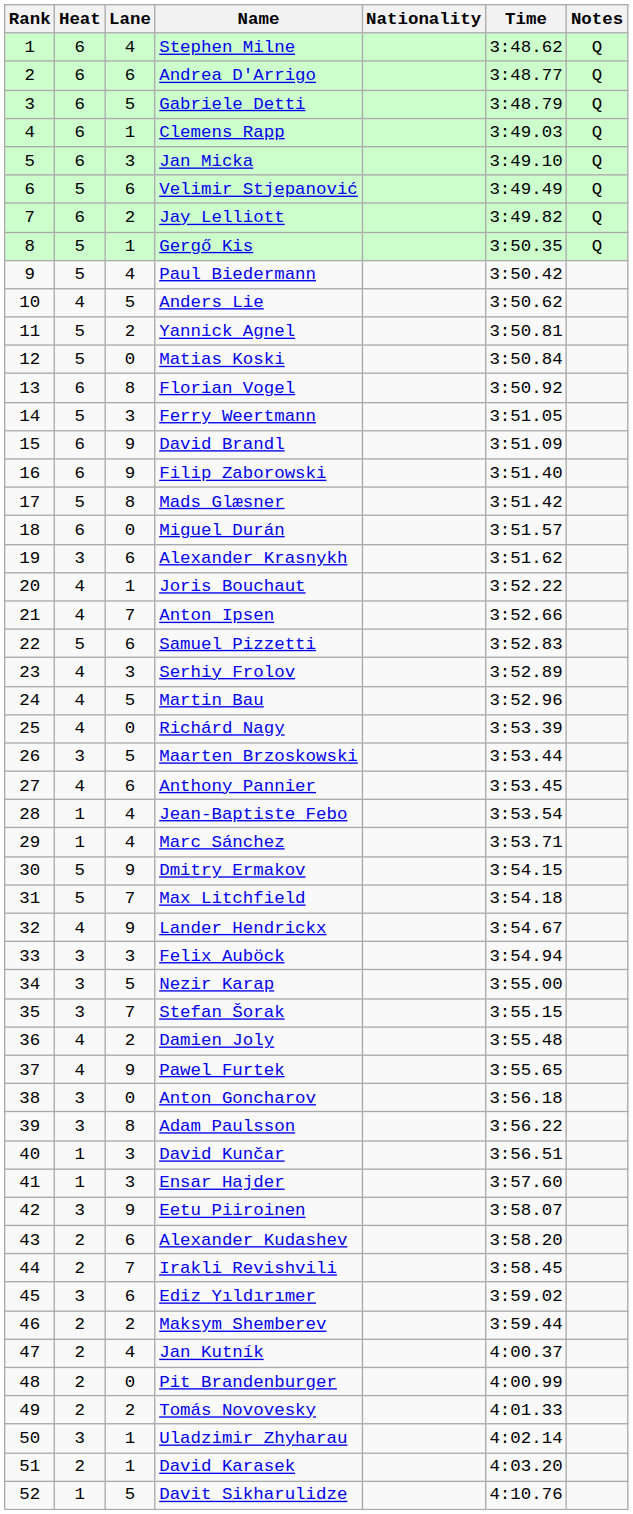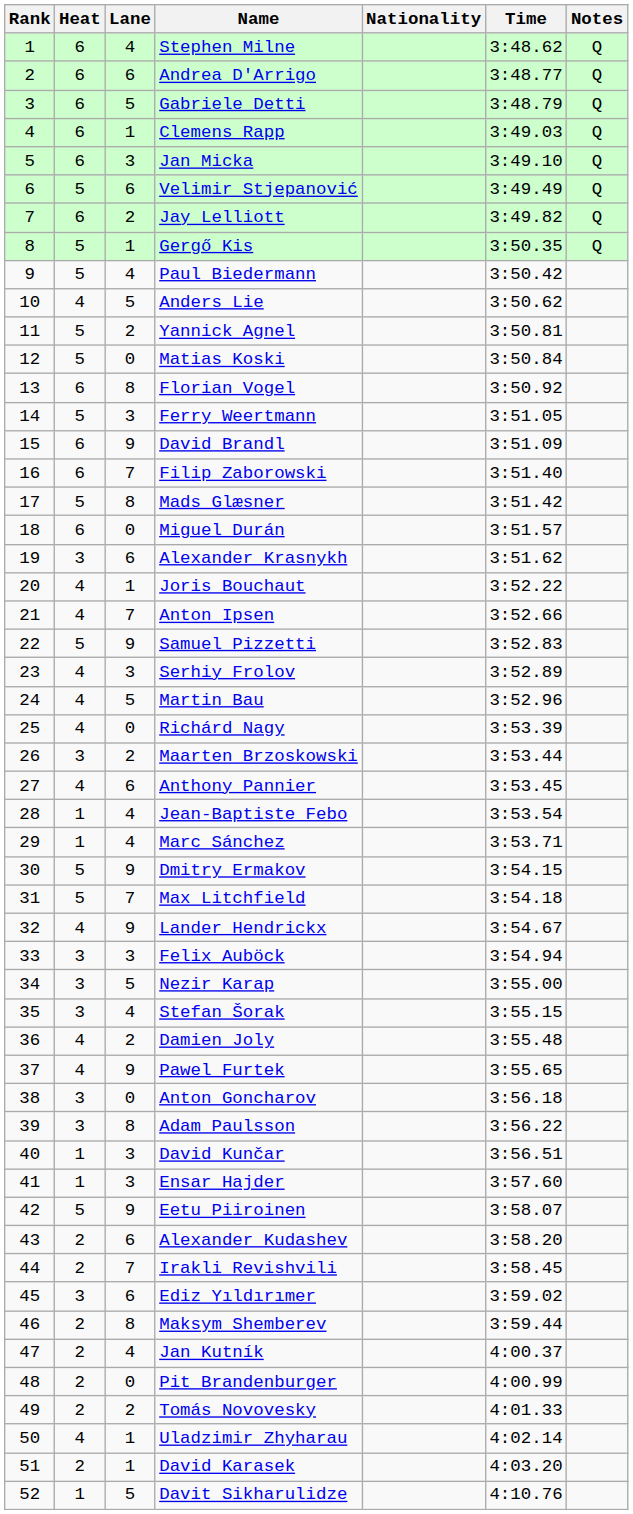 <table class="wikitable sortable" style="text-align:center">
 <tr>
 <th>Rank</th>
 <th>Heat</th>
 <th>Lane</th>
 <th>Name</th>
 <th>Nationality</th>
 <th>Time</th>
 <th>Notes</th>
 </tr>
 <tr bgcolor=ccffcc>
 <td>1</td>
 <td>6</td>
 <td>4</td>
 <td align=left><a href='#'>Stephen Milne</a></td>
 <td align=left></td>
 <td>3:48.62</td>
 <td>Q</td>
 </tr>
 <tr bgcolor=ccffcc>
 <td>2</td>
 <td>6</td>
 <td>6</td>
 <td align=left><a href='#'>Andrea D'Arrigo</a></td>
 <td align=left></td>
 <td>3:48.77</td>
 <td>Q</td>
 </tr>
 <tr bgcolor=ccffcc>
 <td>3</td>
 <td>6</td>
 <td>5</td>
 <td align=left><a href='#'>Gabriele Detti</a></td>
 <td align=left></td>
 <td>3:48.79</td>
 <td>Q</td>
 </tr>
 <tr bgcolor=ccffcc>
 <td>4</td>
 <td>6</td>
 <td>1</td>
 <td align=left><a href='#'>Clemens Rapp</a></td>
 <td align=left></td>
 <td>3:49.03</td>
 <td>Q</td>
 </tr>
 <tr bgcolor=ccffcc>
 <td>5</td>
 <td>6</td>
 <td>3</td>
 <td align=left><a href='#'>Jan Micka</a></td>
 <td align=left></td>
 <td>3:49.10</td>
 <td>Q</td>
 </tr>
 <tr bgcolor=ccffcc>
 <td>6</td>
 <td>5</td>
 <td>6</td>
 <td align=left><a href='#'>Velimir Stjepanović</a></td>
 <td align=left></td>
 <td>3:49.49</td>
 <td>Q</td>
 </tr>
 <tr bgcolor=ccffcc>
 <td>7</td>
 <td>6</td>
 <td>2</td>
 <td align=left><a href='#'>Jay Lelliott</a></td>
 <td align=left></td>
 <td>3:49.82</td>
 <td>Q</td>
 </tr>
 <tr bgcolor=ccffcc>
 <td>8</td>
 <td>5</td>
 <td>1</td>
 <td align=left><a href='#'>Gergő Kis</a></td>
 <td align=left></td>
 <td>3:50.35</td>
 <td>Q</td>
 </tr>
 <tr>
 <td>9</td>
 <td>5</td>
 <td>4</td>
 <td align=left><a href='#'>Paul Biedermann</a></td>
 <td align=left></td>
 <td>3:50.42</td>
 <td></td>
 </tr>
 <tr>
 <td>10</td>
 <td>4</td>
 <td>5</td>
 <td align=left><a href='#'>Anders Lie</a></td>
 <td align=left></td>
 <td>3:50.62</td>
 <td></td>
 </tr>
 <tr>
 <td>11</td>
 <td>5</td>
 <td>2</td>
 <td align=left><a href='#'>Yannick Agnel</a></td>
 <td align=left></td>
 <td>3:50.81</td>
 <td></td>
 </tr>
 <tr>
 <td>12</td>
 <td>5</td>
 <td>0</td>
 <td align=left><a href='#'>Matias Koski</a></td>
 <td align=left></td>
 <td>3:50.84</td>
 <td></td>
 </tr>
 <tr>
 <td>13</td>
 <td>6</td>
 <td>8</td>
 <td align=left><a href='#'>Florian Vogel</a></td>
 <td align=left></td>
 <td>3:50.92</td>
 <td></td>
 </tr>
 <tr>
 <td>14</td>
 <td>5</td>
 <td>3</td>
 <td align=left><a href='#'>Ferry Weertmann</a></td>
 <td align=left></td>
 <td>3:51.05</td>
 <td></td>
 </tr>
 <tr>
 <td>15</td>
 <td>6</td>
 <td>9</td>
 <td align=left><a href='#'>David Brandl</a></td>
 <td align=left></td>
 <td>3:51.09</td>
 <td></td>
 </tr>
 <tr>
 <td>16</td>
 <td>6</td>
-<td>9</td>
+<td>7</td>
 <td align=left><a href='#'>Filip Zaborowski</a></td>
 <td align=left></td>
 <td>3:51.40</td>
 <td></td>
 </tr>
 <tr>
 <td>17</td>
 <td>5</td>
 <td>8</td>
 <td align=left><a href='#'>Mads Glæsner</a></td>
 <td align=left></td>
 <td>3:51.42</td>
 <td></td>
 </tr>
 <tr>
 <td>18</td>
 <td>6</td>
 <td>0</td>
 <td align=left><a href='#'>Miguel Durán</a></td>
 <td align=left></td>
 <td>3:51.57</td>
 <td></td>
 </tr>
 <tr>
 <td>19</td>
 <td>3</td>
 <td>6</td>
 <td align=left><a href='#'>Alexander Krasnykh</a></td>
 <td align=left></td>
 <td>3:51.62</td>
 <td></td>
 </tr>
 <tr>
 <td>20</td>
 <td>4</td>
 <td>1</td>
 <td align=left><a href='#'>Joris Bouchaut</a></td>
 <td align=left></td>
 <td>3:52.22</td>
 <td></td>
 </tr>
 <tr>
 <td>21</td>
 <td>4</td>
 <td>7</td>
 <td align=left><a href='#'>Anton Ipsen</a></td>
 <td align=left></td>
 <td>3:52.66</td>
 <td></td>
 </tr>
 <tr>
 <td>22</td>
 <td>5</td>
-<td>6</td>
+<td>9</td>
 <td align=left><a href='#'>Samuel Pizzetti</a></td>
 <td align=left></td>
 <td>3:52.83</td>
 <td></td>
 </tr>
 <tr>
 <td>23</td>
 <td>4</td>
 <td>3</td>
 <td align=left><a href='#'>Serhiy Frolov</a></td>
 <td align=left></td>
 <td>3:52.89</td>
 <td></td>
 </tr>
 <tr>
 <td>24</td>
 <td>4</td>
 <td>5</td>
 <td align=left><a href='#'>Martin Bau</a></td>
 <td align=left></td>
 <td>3:52.96</td>
 <td></td>
 </tr>
 <tr>
 <td>25</td>
 <td>4</td>
 <td>0</td>
 <td align=left><a href='#'>Richárd Nagy</a></td>
 <td align=left></td>
 <td>3:53.39</td>
 <td></td>
 </tr>
 <tr>
 <td>26</td>
 <td>3</td>
-<td>5</td>
+<td>2</td>
 <td align=left><a href='#'>Maarten Brzoskowski</a></td>
 <td align=left></td>
 <td>3:53.44</td>
 <td></td>
 </tr>
 <tr>
 <td>27</td>
 <td>4</td>
 <td>6</td>
 <td align=left><a href='#'>Anthony Pannier</a></td>
 <td align=left></td>
 <td>3:53.45</td>
 <td></td>
 </tr>
 <tr>
 <td>28</td>
 <td>1</td>
 <td>4</td>
 <td align=left><a href='#'>Jean-Baptiste Febo</a></td>
 <td align=left></td>
 <td>3:53.54</td>
 <td></td>
 </tr>
 <tr>
 <td>29</td>
 <td>1</td>
 <td>4</td>
 <td align=left><a href='#'>Marc Sánchez</a></td>
 <td align=left></td>
 <td>3:53.71</td>
 <td></td>
 </tr>
 <tr>
 <td>30</td>
 <td>5</td>
 <td>9</td>
 <td align=left><a href='#'>Dmitry Ermakov</a></td>
 <td align=left></td>
 <td>3:54.15</td>
 <td></td>
 </tr>
 <tr>
 <td>31</td>
 <td>5</td>
 <td>7</td>
 <td align=left><a href='#'>Max Litchfield</a></td>
 <td align=left></td>
 <td>3:54.18</td>
 <td></td>
 </tr>
 <tr>
 <td>32</td>
 <td>4</td>
 <td>9</td>
 <td align=left><a href='#'>Lander Hendrickx</a></td>
 <td align=left></td>
 <td>3:54.67</td>
 <td></td>
 </tr>
 <tr>
 <td>33</td>
 <td>3</td>
 <td>3</td>
 <td align=left><a href='#'>Felix Auböck</a></td>
 <td align=left></td>
 <td>3:54.94</td>
 <td></td>
 </tr>
 <tr>
 <td>34</td>
 <td>3</td>
 <td>5</td>
 <td align=left><a href='#'>Nezir Karap</a></td>
 <td align=left></td>
 <td>3:55.00</td>
 <td></td>
 </tr>
 <tr>
 <td>35</td>
 <td>3</td>
-<td>7</td>
+<td>4</td>
 <td align=left><a href='#'>Stefan Šorak</a></td>
 <td align=left></td>
 <td>3:55.15</td>
 <td></td>
 </tr>
 <tr>
 <td>36</td>
 <td>4</td>
 <td>2</td>
 <td align=left><a href='#'>Damien Joly</a></td>
 <td align=left></td>
 <td>3:55.48</td>
 <td></td>
 </tr>
 <tr>
 <td>37</td>
 <td>4</td>
 <td>9</td>
 <td align=left><a href='#'>Pawel Furtek</a></td>
 <td align=left></td>
 <td>3:55.65</td>
 <td></td>
 </tr>
 <tr>
 <td>38</td>
 <td>3</td>
 <td>0</td>
 <td align=left><a href='#'>Anton Goncharov</a></td>
 <td align=left></td>
 <td>3:56.18</td>
 <td></td>
 </tr>
 <tr>
 <td>39</td>
 <td>3</td>
 <td>8</td>
 <td align=left><a href='#'>Adam Paulsson</a></td>
 <td align=left></td>
 <td>3:56.22</td>
 <td></td>
 </tr>
 <tr>
 <td>40</td>
 <td>1</td>
 <td>3</td>
 <td align=left><a href='#'>David Kunčar</a></td>
 <td align=left></td>
 <td>3:56.51</td>
 <td></td>
 </tr>
 <tr>
 <td>41</td>
 <td>1</td>
 <td>3</td>
 <td align=left><a href='#'>Ensar Hajder</a></td>
 <td align=left></td>
 <td>3:57.60</td>
 <td></td>
 </tr>
 <tr>
 <td>42</td>
-<td>3</td>
+<td>5</td>
 <td>9</td>
 <td align=left><a href='#'>Eetu Piiroinen</a></td>
 <td align=left></td>
 <td>3:58.07</td>
 <td></td>
 </tr>
 <tr>
 <td>43</td>
 <td>2</td>
 <td>6</td>
 <td align=left><a href='#'>Alexander Kudashev</a></td>
 <td align=left></td>
 <td>3:58.20</td>
 <td></td>
 </tr>
 <tr>
 <td>44</td>
 <td>2</td>
 <td>7</td>
 <td align=left><a href='#'>Irakli Revishvili</a></td>
 <td align=left></td>
 <td>3:58.45</td>
 <td></td>
 </tr>
 <tr>
 <td>45</td>
 <td>3</td>
 <td>6</td>
 <td align=left><a href='#'>Ediz Yıldırımer</a></td>
 <td align=left></td>
 <td>3:59.02</td>
 <td></td>
 </tr>
 <tr>
 <td>46</td>
 <td>2</td>
-<td>2</td>
+<td>8</td>
 <td align=left><a href='#'>Maksym Shemberev</a></td>
 <td align=left></td>
 <td>3:59.44</td>
 <td></td>
 </tr>
 <tr>
 <td>47</td>
 <td>2</td>
 <td>4</td>
 <td align=left><a href='#'>Jan Kutník</a></td>
 <td align=left></td>
 <td>4:00.37</td>
 <td></td>
 </tr>
 <tr>
 <td>48</td>
 <td>2</td>
 <td>0</td>
 <td align=left><a href='#'>Pit Brandenburger</a></td>
 <td align=left></td>
 <td>4:00.99</td>
 <td></td>
 </tr>
 <tr>
 <td>49</td>
 <td>2</td>
 <td>2</td>
 <td align=left><a href='#'>Tomás Novovesky</a></td>
 <td align=left></td>
 <td>4:01.33</td>
 <td></td>
 </tr>
 <tr>
 <td>50</td>
-<td>3</td>
+<td>4</td>
 <td>1</td>
 <td align=left><a href='#'>Uladzimir Zhyharau</a></td>
 <td align=left></td>
 <td>4:02.14</td>
 <td></td>
 </tr>
 <tr>
 <td>51</td>
 <td>2</td>
 <td>1</td>
 <td align=left><a href='#'>David Karasek</a></td>
 <td align=left></td>
 <td>4:03.20</td>
 <td></td>
 </tr>
 <tr>
 <td>52</td>
 <td>1</td>
 <td>5</td>
 <td align=left><a href='#'>Davit Sikharulidze</a></td>
 <td align=left></td>
 <td>4:10.76</td>
 <td></td>
 </tr>
 </table>
